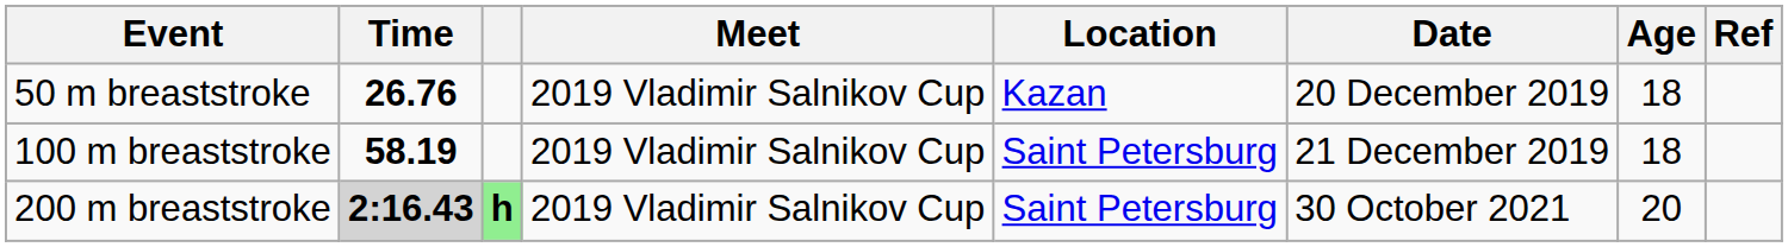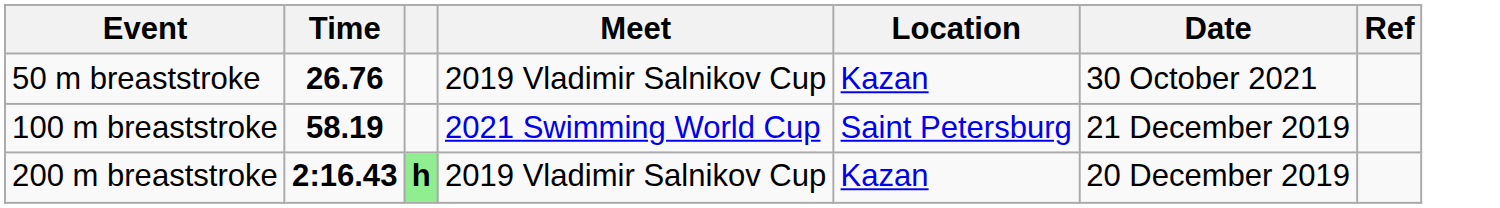 <table class="wikitable">
 <tr>
 <th>Event</th>
 <th>Time</th>
 <th></th>
 <th>Meet</th>
 <th>Location</th>
 <th>Date</th>
-<th>Age</th>
 <th>Ref</th>
 </tr>
 <tr>
 <td>50 m breaststroke</td>
 <td style="text-align:center;"><strong>26.76</strong></td>
 <td></td>
 <td>2019 Vladimir Salnikov Cup</td>
 <td><a href='#'>Kazan</a></td>
-<td>20 December 2019</td>
-<td style="text-align:center;">18</td>
+<td>30 October 2021</td>
 <td style="text-align:center;"></td>
 </tr>
 <tr>
 <td>100 m breaststroke</td>
 <td style="text-align:center;"><strong>58.19</strong></td>
 <td></td>
-<td>2019 Vladimir Salnikov Cup</td>
+<td><a href='#'>2021 Swimming World Cup</a></td>
 <td><a href='#'>Saint Petersburg</a></td>
 <td>21 December 2019</td>
-<td style="text-align:center;">18</td>
 <td style="text-align:center;"></td>
 </tr>
 <tr>
 <td>200 m breaststroke</td>
-<td style="background: lightgrey; text-align:center;"><strong>2:16.43</strong></td>
+<td style="text-align:center;"><strong>2:16.43</strong></td>
 <td style="background: lightgreen;"><strong>h</strong></td>
 <td>2019 Vladimir Salnikov Cup</td>
-<td><a href='#'>Saint Petersburg</a></td>
-<td>30 October 2021</td>
-<td style="text-align:center;">20</td>
+<td><a href='#'>Kazan</a></td>
+<td>20 December 2019</td>
 <td style="text-align:center;"></td>
 </tr>
 </table>
